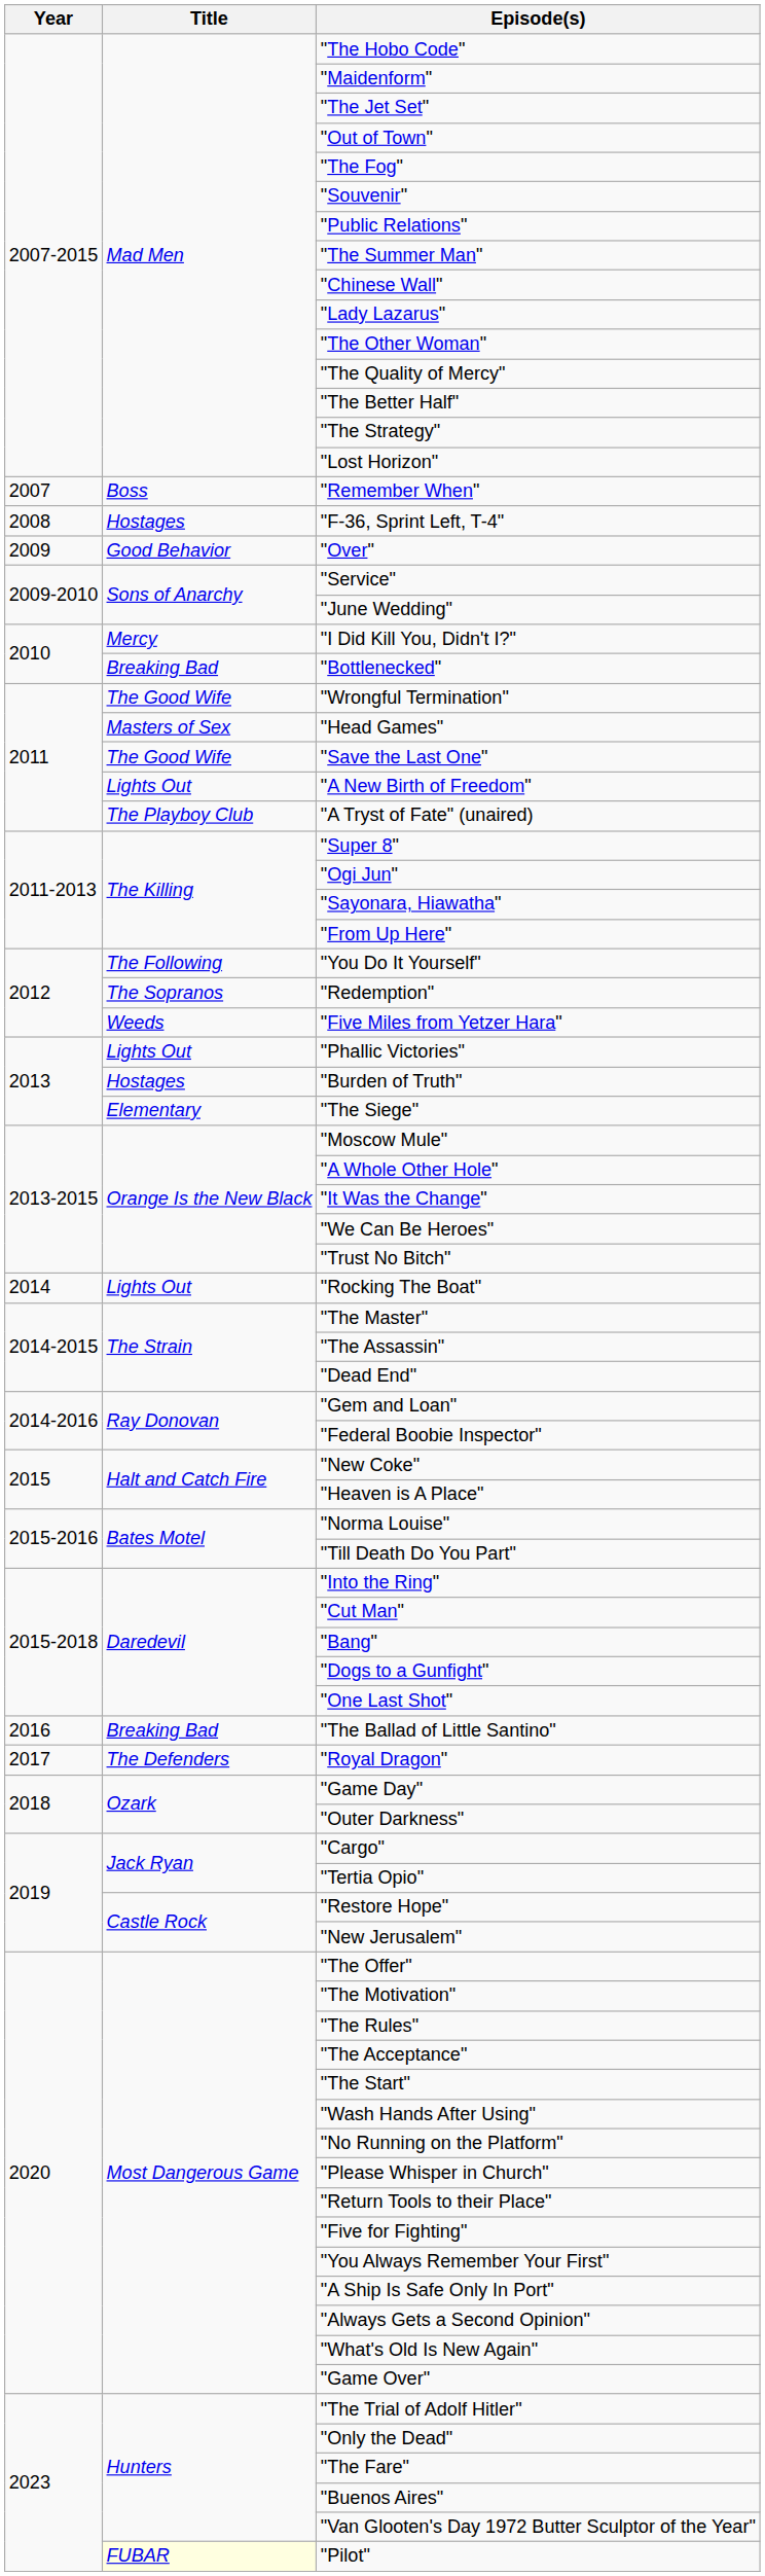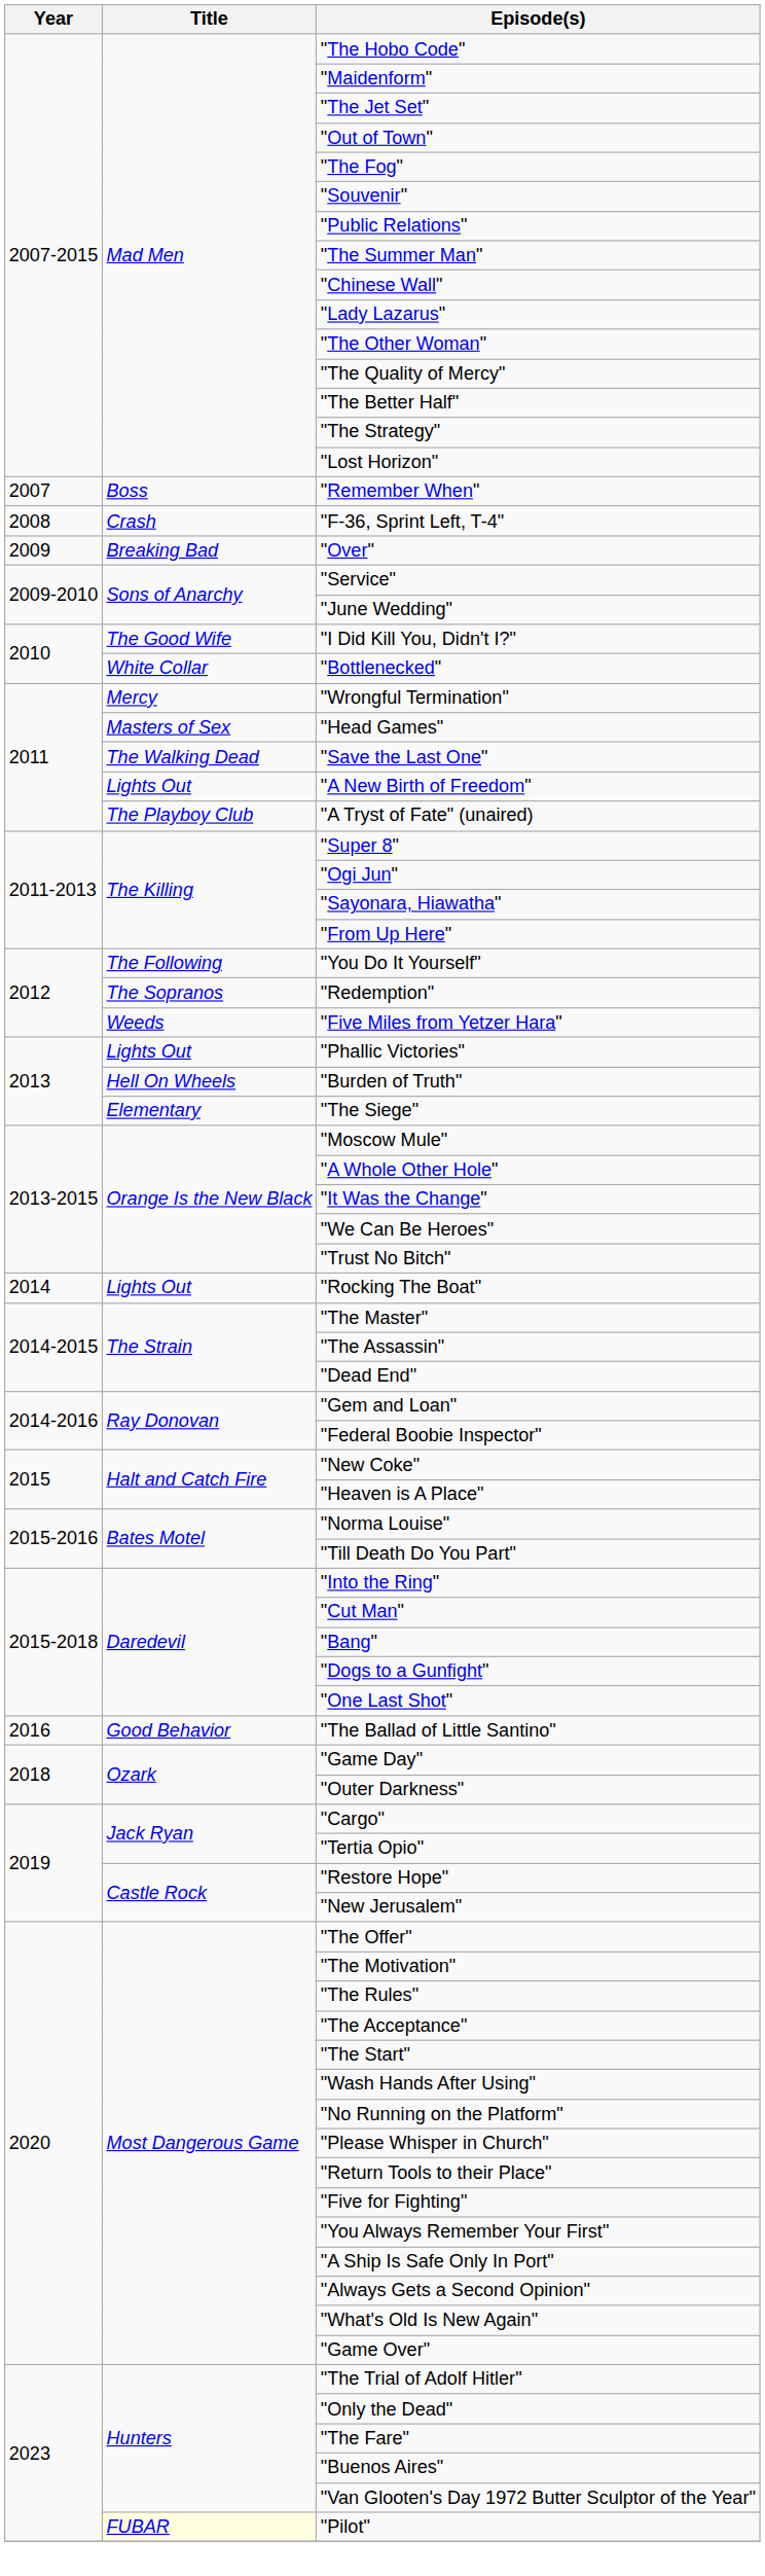 <table class="wikitable">
 <tr>
 <th scope="col">Year</th>
 <th scope="col">Title</th>
 <th scope="col">Episode(s)</th>
 </tr>
 <tr>
 <td rowspan=15>2007-2015</td>
 <td rowspan=15><em><a href='#'>Mad Men</a></em></td>
 <td>"<a href='#'>The Hobo Code</a>"</td>
 </tr>
 <tr>
 <td>"<a href='#'>Maidenform</a>"</td>
 </tr>
 <tr>
 <td>"<a href='#'>The Jet Set</a>"</td>
 </tr>
 <tr>
 <td>"<a href='#'>Out of Town</a>"</td>
 </tr>
 <tr>
 <td>"<a href='#'>The Fog</a>"</td>
 </tr>
 <tr>
 <td>"<a href='#'>Souvenir</a>"</td>
 </tr>
 <tr>
 <td>"<a href='#'>Public Relations</a>"</td>
 </tr>
 <tr>
 <td>"<a href='#'>The Summer Man</a>"</td>
 </tr>
 <tr>
 <td>"<a href='#'>Chinese Wall</a>"</td>
 </tr>
 <tr>
 <td>"<a href='#'>Lady Lazarus</a>"</td>
 </tr>
 <tr>
 <td>"<a href='#'>The Other Woman</a>"</td>
 </tr>
 <tr>
 <td>"The Quality of Mercy"</td>
 </tr>
 <tr>
 <td>"The Better Half"</td>
 </tr>
 <tr>
 <td>"The Strategy"</td>
 </tr>
 <tr>
 <td>"Lost Horizon"</td>
 </tr>
 <tr>
 <td>2007</td>
 <td><em><a href='#'>Boss</a></em></td>
 <td>"<a href='#'>Remember When</a>"</td>
 </tr>
 <tr>
 <td>2008</td>
-<td><em><a href='#'>Hostages</a></em></td>
+<td><em><a href='#'>Crash</a></em></td>
 <td>"F-36, Sprint Left, T-4"</td>
 </tr>
 <tr>
 <td>2009</td>
-<td><em><a href='#'>Good Behavior</a></em></td>
+<td><em><a href='#'>Breaking Bad</a></em></td>
 <td>"<a href='#'>Over</a>"</td>
 </tr>
 <tr>
 <td rowspan=2>2009-2010</td>
 <td rowspan=2><em><a href='#'>Sons of Anarchy</a></em></td>
 <td>"Service"</td>
 </tr>
 <tr>
 <td>"June Wedding"</td>
 </tr>
 <tr>
 <td rowspan=2>2010</td>
-<td><em><a href='#'>Mercy</a></em></td>
+<td><em><a href='#'>The Good Wife</a></em></td>
 <td>"I Did Kill You, Didn't I?"</td>
 </tr>
 <tr>
-<td><em><a href='#'>Breaking Bad</a></em></td>
+<td><em><a href='#'>White Collar</a></em></td>
 <td>"<a href='#'>Bottlenecked</a>"</td>
 </tr>
 <tr>
 <td rowspan=5>2011</td>
-<td><em><a href='#'>The Good Wife</a></em></td>
+<td><em><a href='#'>Mercy</a></em></td>
 <td>"Wrongful Termination"</td>
 </tr>
 <tr>
 <td><em><a href='#'>Masters of Sex</a></em></td>
 <td>"Head Games"</td>
 </tr>
 <tr>
-<td><em><a href='#'>The Good Wife</a></em></td>
+<td><em><a href='#'>The Walking Dead</a></em></td>
 <td>"<a href='#'>Save the Last One</a>"</td>
 </tr>
 <tr>
 <td><em><a href='#'>Lights Out</a></em></td>
 <td>"<a href='#'>A New Birth of Freedom</a>"</td>
 </tr>
 <tr>
 <td><em><a href='#'>The Playboy Club</a></em></td>
 <td>"A Tryst of Fate" (unaired)</td>
 </tr>
 <tr>
 <td rowspan=4>2011-2013</td>
 <td rowspan=4><em><a href='#'>The Killing</a></em></td>
 <td>"<a href='#'>Super 8</a>"</td>
 </tr>
 <tr>
 <td>"<a href='#'>Ogi Jun</a>"</td>
 </tr>
 <tr>
 <td>"<a href='#'>Sayonara, Hiawatha</a>"</td>
 </tr>
 <tr>
 <td>"<a href='#'>From Up Here</a>"</td>
 </tr>
 <tr>
 <td rowspan=3>2012</td>
 <td><em><a href='#'>The Following</a></em></td>
 <td>"You Do It Yourself"</td>
 </tr>
 <tr>
 <td><em><a href='#'>The Sopranos</a></em></td>
 <td>"Redemption"</td>
 </tr>
 <tr>
 <td><em><a href='#'>Weeds</a></em></td>
 <td>"<a href='#'>Five Miles from Yetzer Hara</a>"</td>
 </tr>
 <tr>
 <td rowspan=3>2013</td>
 <td><em><a href='#'>Lights Out</a></em></td>
 <td>"Phallic Victories"</td>
 </tr>
 <tr>
-<td><em><a href='#'>Hostages</a></em></td>
+<td><em><a href='#'>Hell On Wheels</a></em></td>
 <td>"Burden of Truth"</td>
 </tr>
 <tr>
 <td><em><a href='#'>Elementary</a></em></td>
 <td>"The Siege"</td>
 </tr>
 <tr>
 <td rowspan=5>2013-2015</td>
 <td rowspan=5><em><a href='#'>Orange Is the New Black</a></em></td>
 <td>"Moscow Mule"</td>
 </tr>
 <tr>
 <td>"<a href='#'>A Whole Other Hole</a>"</td>
 </tr>
 <tr>
 <td>"<a href='#'>It Was the Change</a>"</td>
 </tr>
 <tr>
 <td>"We Can Be Heroes"</td>
 </tr>
 <tr>
 <td>"Trust No Bitch"</td>
 </tr>
 <tr>
 <td>2014</td>
 <td><em><a href='#'>Lights Out</a></em></td>
 <td>"Rocking The Boat"</td>
 </tr>
 <tr>
 <td rowspan=3>2014-2015</td>
 <td rowspan=3><em><a href='#'>The Strain</a></em></td>
 <td>"The Master"</td>
 </tr>
 <tr>
 <td>"The Assassin"</td>
 </tr>
 <tr>
 <td>"Dead End"</td>
 </tr>
 <tr>
 <td rowspan=2>2014-2016</td>
 <td rowspan=2><em><a href='#'>Ray Donovan</a></em></td>
 <td>"Gem and Loan"</td>
 </tr>
 <tr>
 <td>"Federal Boobie Inspector"</td>
 </tr>
 <tr>
 <td rowspan=2>2015</td>
 <td rowspan=2><em><a href='#'>Halt and Catch Fire</a></em></td>
 <td>"New Coke"</td>
 </tr>
 <tr>
 <td>"Heaven is A Place"</td>
 </tr>
 <tr>
 <td rowspan=2>2015-2016</td>
 <td rowspan=2><em><a href='#'>Bates Motel</a></em></td>
 <td>"Norma Louise"</td>
 </tr>
 <tr>
 <td>"Till Death Do You Part"</td>
 </tr>
 <tr>
 <td rowspan=5>2015-2018</td>
 <td rowspan=5><em><a href='#'>Daredevil</a></em></td>
 <td>"<a href='#'>Into the Ring</a>"</td>
 </tr>
 <tr>
 <td>"<a href='#'>Cut Man</a>"</td>
 </tr>
 <tr>
 <td>"<a href='#'>Bang</a>"</td>
 </tr>
 <tr>
 <td>"<a href='#'>Dogs to a Gunfight</a>"</td>
 </tr>
 <tr>
 <td>"<a href='#'>One Last Shot</a>"</td>
 </tr>
 <tr>
 <td>2016</td>
-<td><em><a href='#'>Breaking Bad</a></em></td>
+<td><em><a href='#'>Good Behavior</a></em></td>
 <td>"The Ballad of Little Santino"</td>
-</tr>
-<tr>
-<td>2017</td>
-<td><em><a href='#'>The Defenders</a></em></td>
-<td>"<a href='#'>Royal Dragon</a>"</td>
 </tr>
 <tr>
 <td rowspan=2>2018</td>
 <td rowspan=2><em><a href='#'>Ozark</a></em></td>
 <td>"Game Day"</td>
 </tr>
 <tr>
 <td>"Outer Darkness"</td>
 </tr>
 <tr>
 <td rowspan="4">2019</td>
 <td rowspan="2"><em><a href='#'>Jack Ryan</a></em></td>
 <td>"Cargo"</td>
 </tr>
 <tr>
 <td>"Tertia Opio"</td>
 </tr>
 <tr>
 <td rowspan="2"><em><a href='#'>Castle Rock</a></em></td>
 <td>"Restore Hope"</td>
 </tr>
 <tr>
 <td>"New Jerusalem"</td>
 </tr>
 <tr>
 <td rowspan="15">2020</td>
 <td rowspan="15"><em><a href='#'>Most Dangerous Game</a></em></td>
 <td>"The Offer"</td>
 </tr>
 <tr>
 <td>"The Motivation"</td>
 </tr>
 <tr>
 <td>"The Rules"</td>
 </tr>
 <tr>
 <td>"The Acceptance"</td>
 </tr>
 <tr>
 <td>"The Start"</td>
 </tr>
 <tr>
 <td>"Wash Hands After Using"</td>
 </tr>
 <tr>
 <td>"No Running on the Platform"</td>
 </tr>
 <tr>
 <td>"Please Whisper in Church"</td>
 </tr>
 <tr>
 <td>"Return Tools to their Place"</td>
 </tr>
 <tr>
 <td>"Five for Fighting"</td>
 </tr>
 <tr>
 <td>"You Always Remember Your First"</td>
 </tr>
 <tr>
 <td>"A Ship Is Safe Only In Port"</td>
 </tr>
 <tr>
 <td>"Always Gets a Second Opinion"</td>
 </tr>
 <tr>
 <td>"What's Old Is New Again"</td>
 </tr>
 <tr>
 <td>"Game Over"</td>
 </tr>
 <tr>
 <td rowspan="6">2023</td>
 <td rowspan="5"><em><a href='#'>Hunters</a></em></td>
 <td>"The Trial of Adolf Hitler"</td>
 </tr>
 <tr>
 <td>"Only the Dead"</td>
 </tr>
 <tr>
 <td>"The Fare"</td>
 </tr>
 <tr>
 <td>"Buenos Aires"</td>
 </tr>
 <tr>
 <td>"Van Glooten's Day 1972 Butter Sculptor of the Year"</td>
 </tr>
 <tr>
 <td style="background: lightyellow;"><em><a href='#'>FUBAR</a></em></td>
 <td>"Pilot"</td>
 </tr>
 <tr>
 </tr>
 </table>
